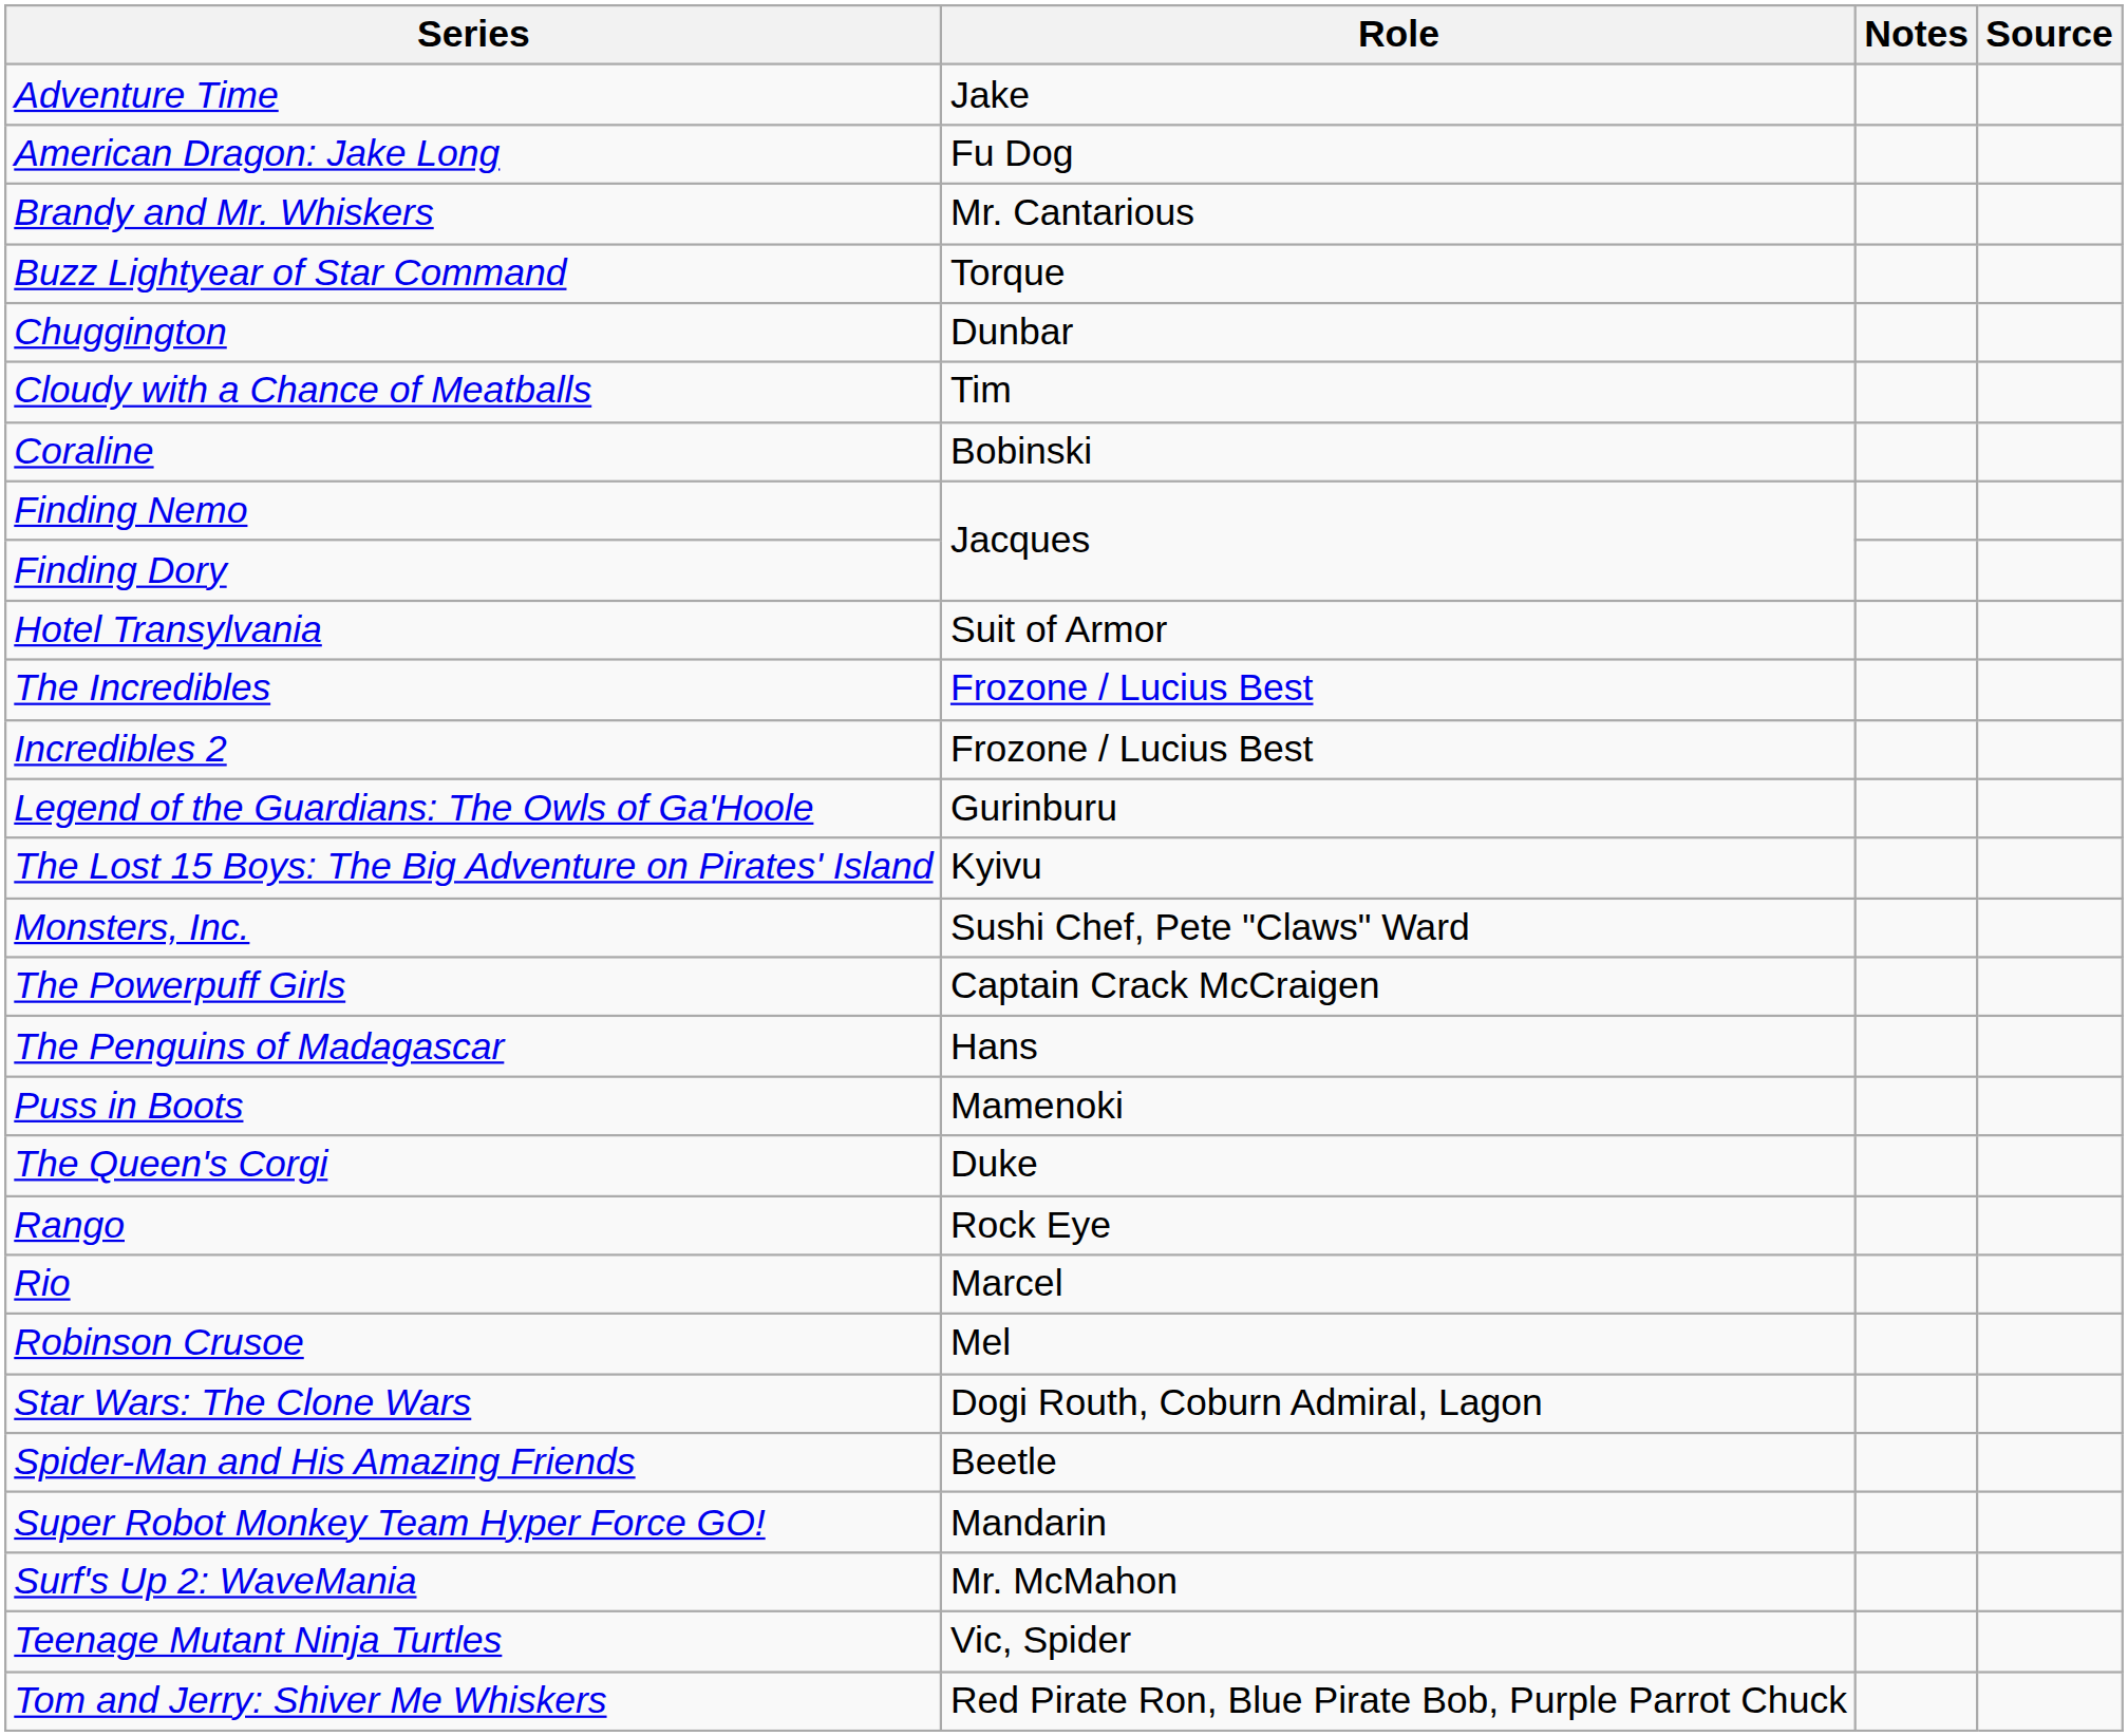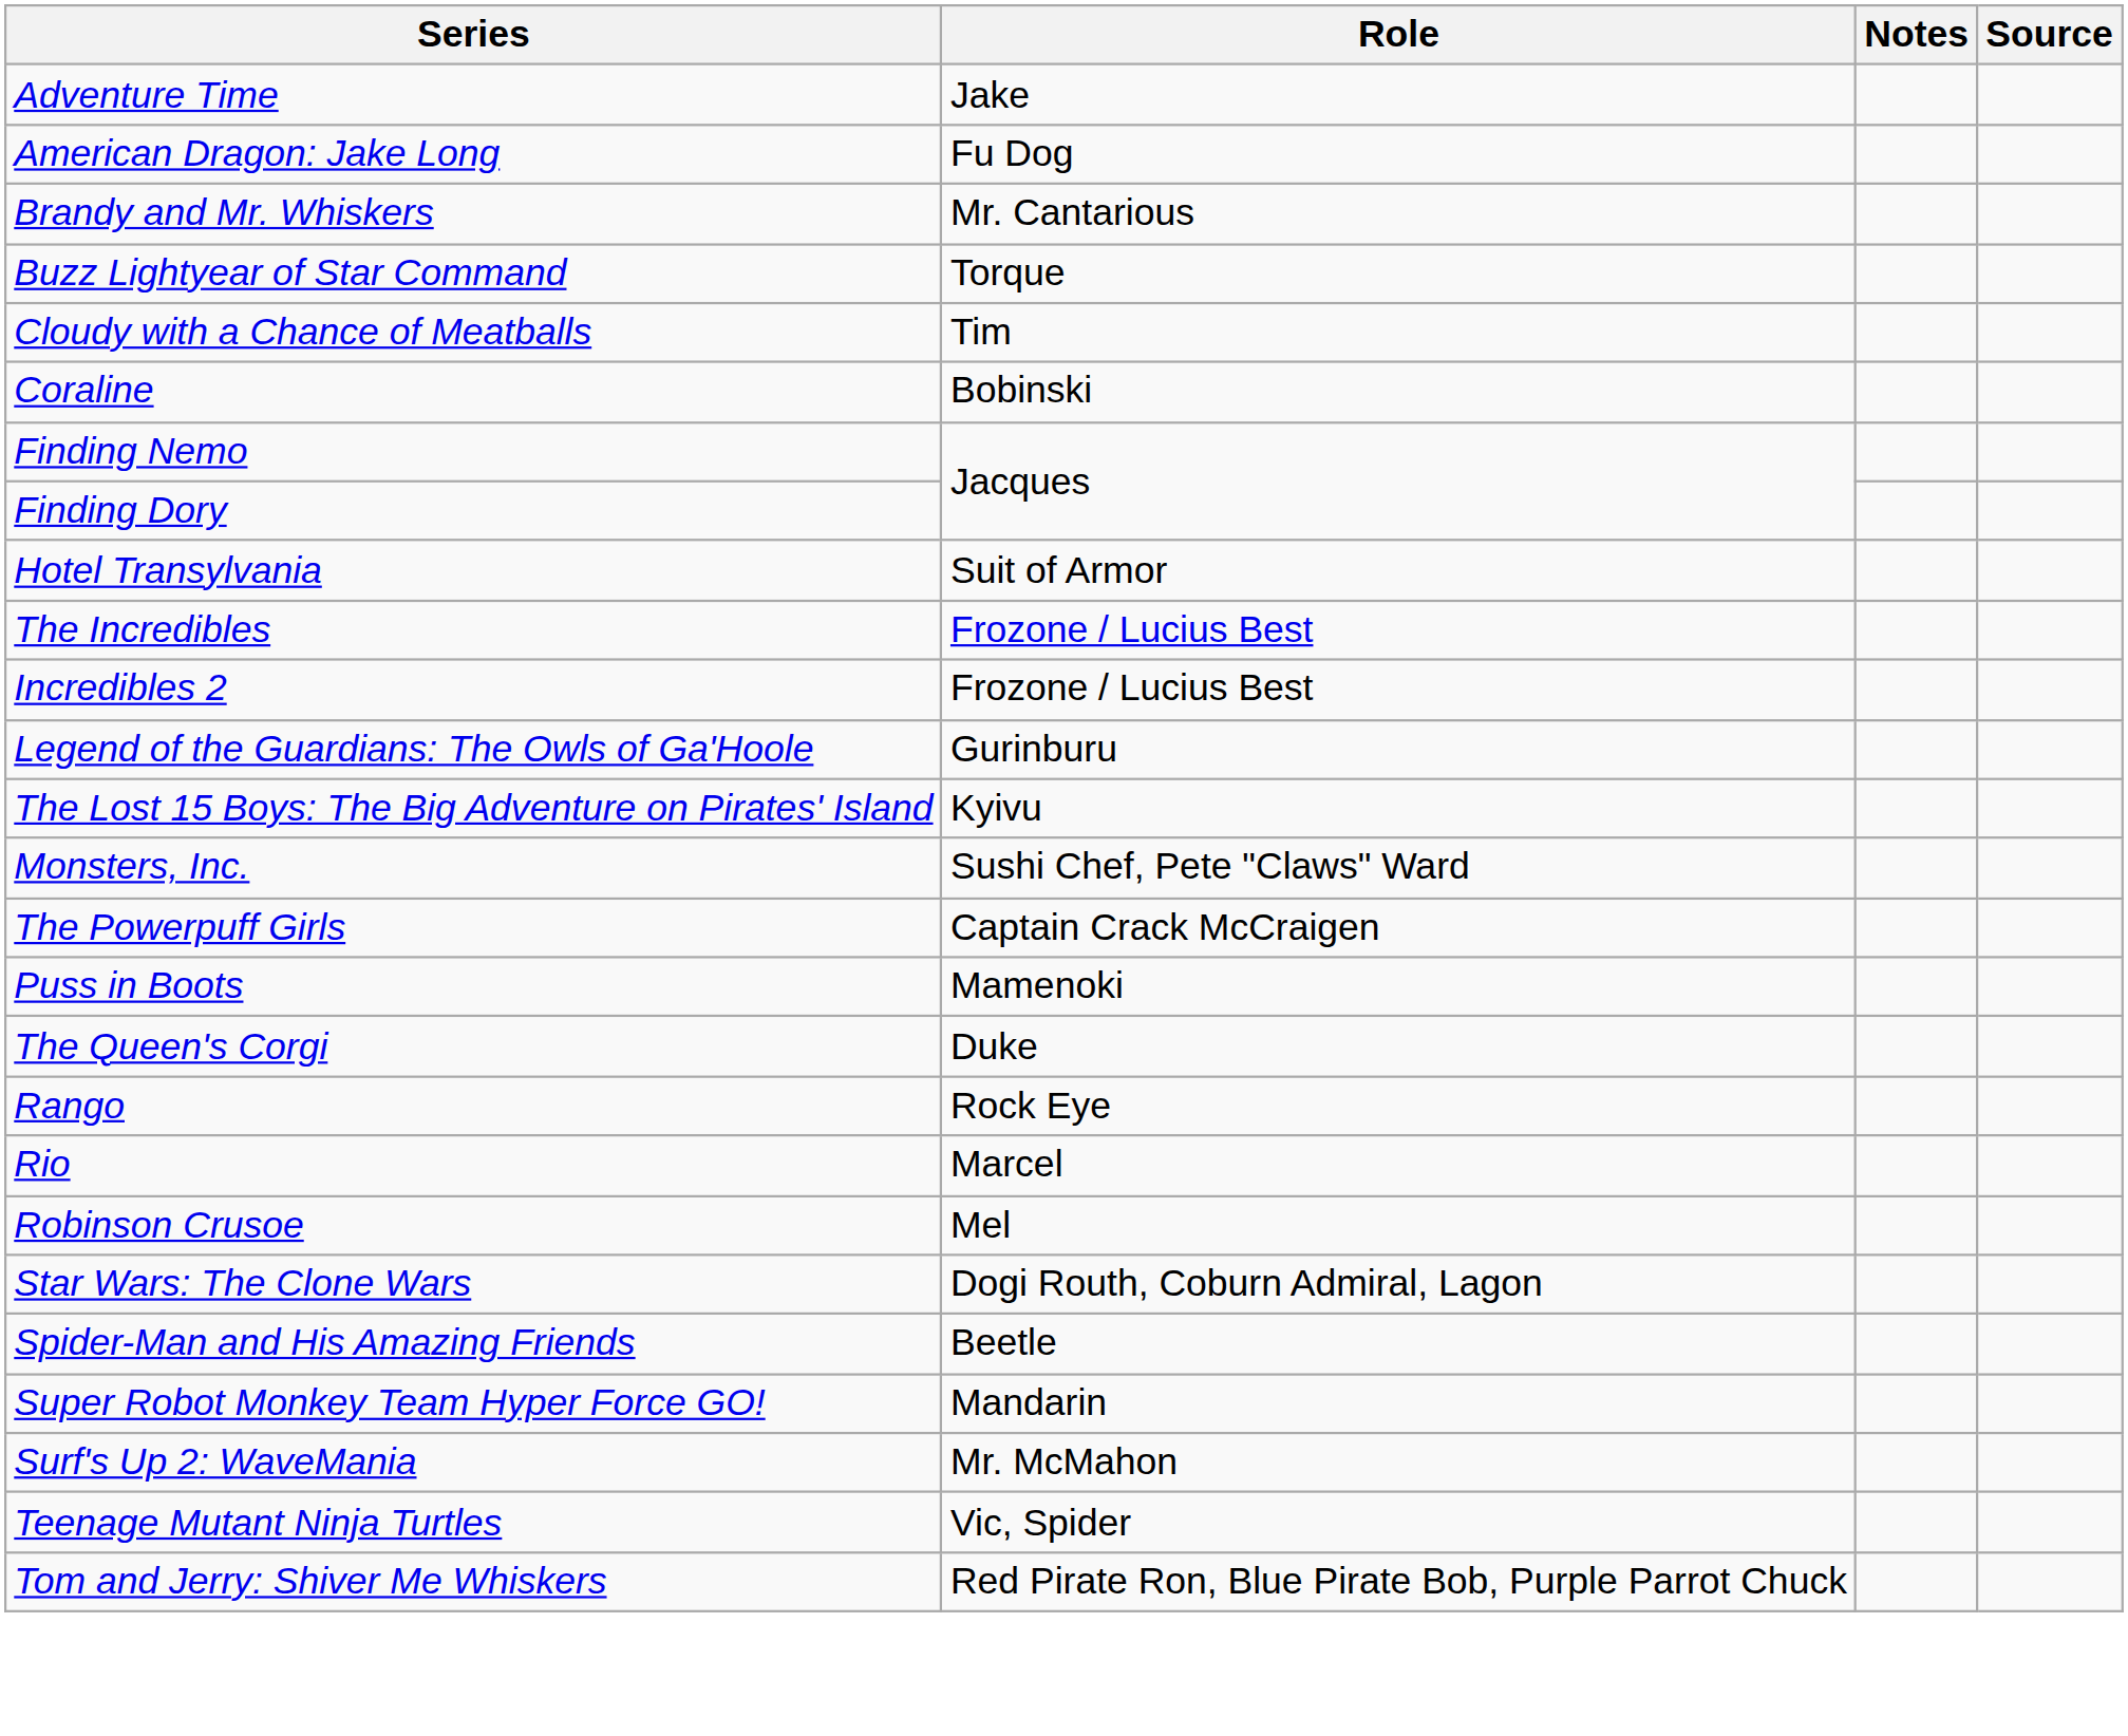 <table class="wikitable sortable plainrowheaders">
 <tr>
 <th>Series</th>
 <th>Role</th>
 <th class="unsortable">Notes</th>
 <th class="unsortable">Source</th>
 </tr>
 <tr>
 <td><em><a href='#'>Adventure Time</a></em></td>
 <td>Jake</td>
 <td></td>
 <td></td>
 </tr>
 <tr>
 <td><em><a href='#'>American Dragon: Jake Long</a></em></td>
 <td>Fu Dog</td>
 <td></td>
 <td></td>
 </tr>
 <tr>
 <td><em><a href='#'>Brandy and Mr. Whiskers</a></em></td>
 <td>Mr. Cantarious</td>
 <td></td>
 <td></td>
 </tr>
 <tr>
 <td><em><a href='#'>Buzz Lightyear of Star Command</a></em></td>
 <td>Torque</td>
-<td></td>
-<td></td>
-</tr>
-<tr>
-<td><em><a href='#'>Chuggington</a></em></td>
-<td>Dunbar</td>
 <td></td>
 <td></td>
 </tr>
 <tr>
 <td><em><a href='#'>Cloudy with a Chance of Meatballs</a></em></td>
 <td>Tim</td>
 <td></td>
 <td></td>
 </tr>
 <tr>
 <td><em><a href='#'>Coraline</a></em></td>
 <td>Bobinski</td>
 <td></td>
 <td></td>
 </tr>
 <tr>
 <td><em><a href='#'>Finding Nemo</a></em></td>
 <td rowspan="2">Jacques</td>
 <td></td>
 <td></td>
 </tr>
 <tr>
 <td><em><a href='#'>Finding Dory</a></em></td>
 <td></td>
 <td></td>
 </tr>
 <tr>
 <td><em><a href='#'>Hotel Transylvania</a></em></td>
 <td>Suit of Armor</td>
 <td></td>
 <td></td>
 </tr>
 <tr>
 <td><em><a href='#'>The Incredibles</a></em></td>
 <td><a href='#'>Frozone / Lucius Best</a></td>
 <td></td>
 <td></td>
 </tr>
 <tr>
 <td><em><a href='#'>Incredibles 2</a></em></td>
 <td>Frozone / Lucius Best</td>
 <td></td>
 <td></td>
 </tr>
 <tr>
 <td><em><a href='#'>Legend of the Guardians: The Owls of Ga'Hoole</a></em></td>
 <td>Gurinburu</td>
 <td></td>
 <td></td>
 </tr>
 <tr>
 <td><em><a href='#'>The Lost 15 Boys: The Big Adventure on Pirates' Island</a></em></td>
 <td>Kyivu </td>
 <td></td>
 <td></td>
 </tr>
 <tr>
 <td><em><a href='#'>Monsters, Inc.</a></em></td>
 <td>Sushi Chef, Pete "Claws" Ward</td>
 <td></td>
 <td></td>
 </tr>
 <tr>
 <td><em><a href='#'>The Powerpuff Girls</a></em></td>
 <td>Captain Crack McCraigen</td>
-<td></td>
-<td></td>
-</tr>
-<tr>
-<td><em><a href='#'>The Penguins of Madagascar</a></em></td>
-<td>Hans</td>
 <td></td>
 <td></td>
 </tr>
 <tr>
 <td><em><a href='#'>Puss in Boots</a></em></td>
 <td>Mamenoki </td>
 <td></td>
 <td></td>
 </tr>
 <tr>
 <td><em><a href='#'>The Queen's Corgi</a></em></td>
 <td>Duke</td>
 <td></td>
 <td></td>
 </tr>
 <tr>
 <td><em><a href='#'>Rango</a></em></td>
 <td>Rock Eye</td>
 <td></td>
 <td></td>
 </tr>
 <tr>
 <td><em><a href='#'>Rio</a></em></td>
 <td>Marcel</td>
 <td></td>
 <td></td>
 </tr>
 <tr>
 <td><em><a href='#'>Robinson Crusoe</a></em></td>
 <td>Mel</td>
 <td></td>
 <td></td>
 </tr>
 <tr>
 <td><em><a href='#'>Star Wars: The Clone Wars</a></em></td>
 <td>Dogi Routh, Coburn Admiral, Lagon </td>
 <td></td>
 <td></td>
 </tr>
 <tr>
 <td><em><a href='#'>Spider-Man and His Amazing Friends</a></em></td>
 <td>Beetle</td>
 <td></td>
 <td></td>
 </tr>
 <tr>
 <td><em><a href='#'>Super Robot Monkey Team Hyper Force GO!</a></em></td>
 <td>Mandarin</td>
 <td></td>
 <td></td>
 </tr>
 <tr>
 <td><em><a href='#'>Surf's Up 2: WaveMania</a></em></td>
 <td>Mr. McMahon</td>
 <td></td>
 <td></td>
 </tr>
 <tr>
 <td><em><a href='#'>Teenage Mutant Ninja Turtles</a></em></td>
 <td>Vic, Spider </td>
 <td></td>
 <td></td>
 </tr>
 <tr>
 <td><em><a href='#'>Tom and Jerry: Shiver Me Whiskers</a></em></td>
 <td>Red Pirate Ron, Blue Pirate Bob, Purple Parrot Chuck  </td>
 <td></td>
 <td></td>
 </tr>
 </table>
